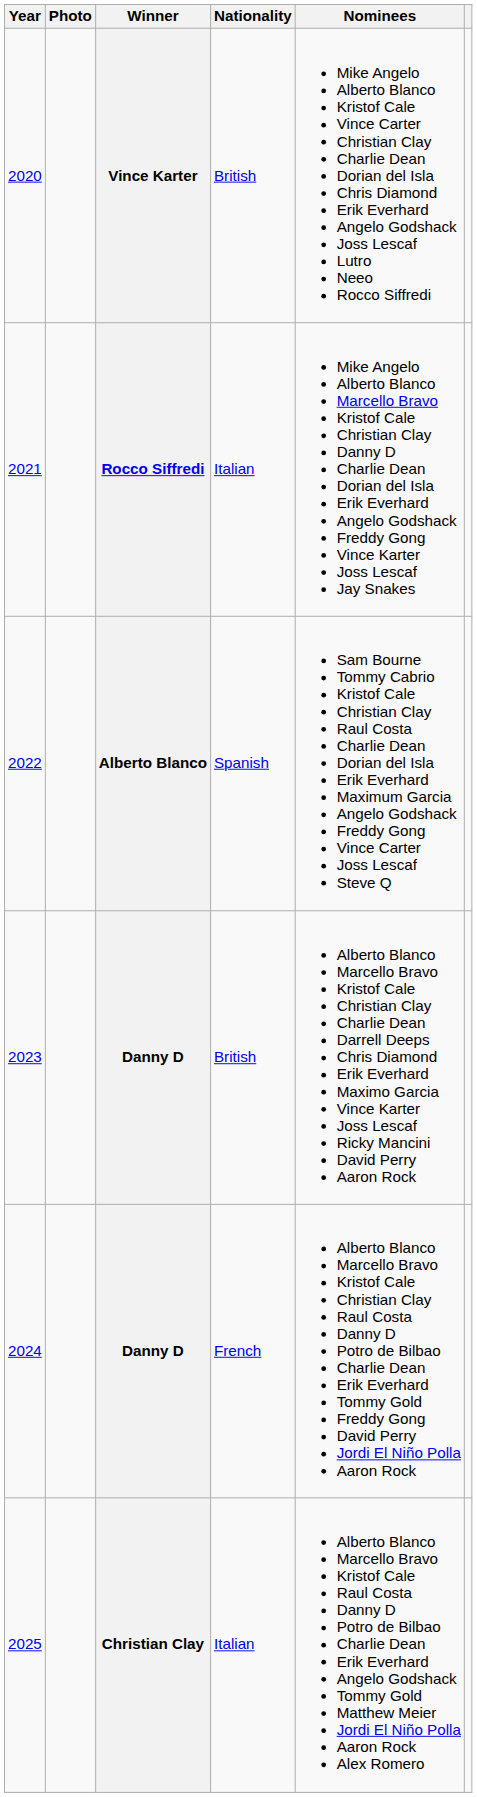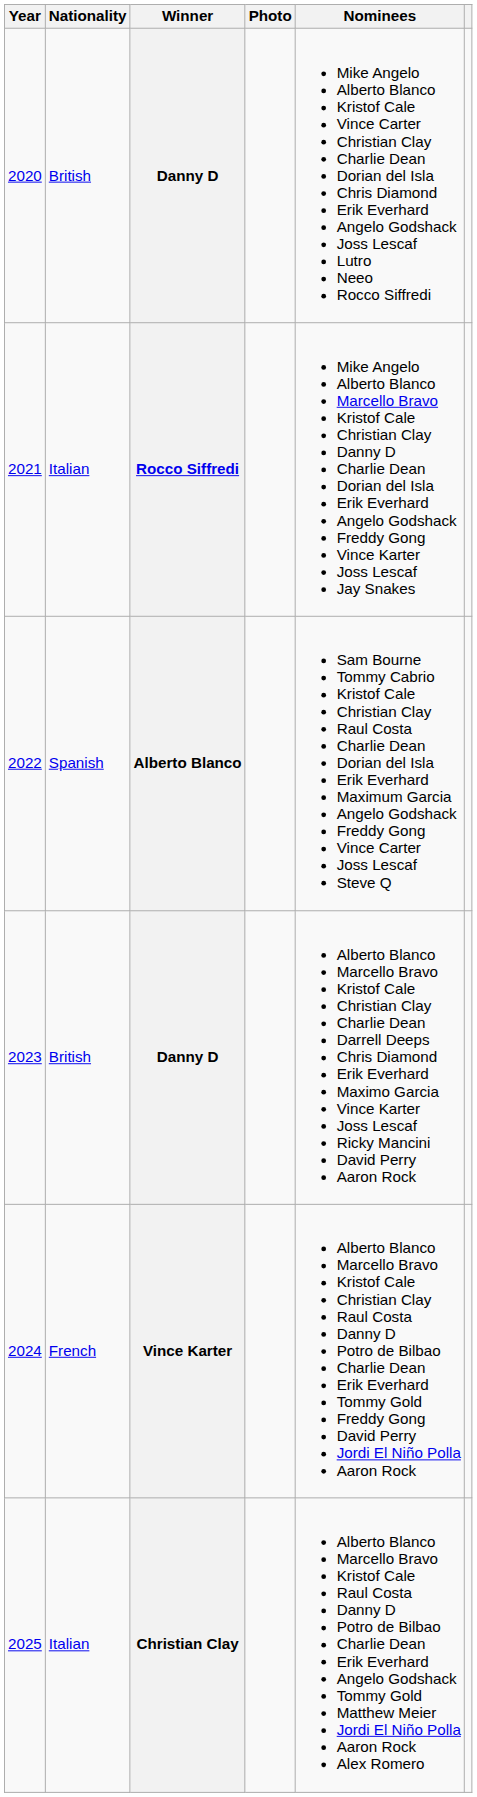 <table Class="wikitable sortable">
 <tr>
 <th>Year</th>
+<th>Nationality</th>
+<th>Winner</th>
 <th>Photo</th>
-<th>Winner</th>
-<th>Nationality</th>
 <th>Nominees</th>
 <th></th>
 </tr>
 <tr>
 <td><a href='#'>2020</a></td>
+<td> <a href='#'>British</a></td>
+<th>Danny D</th>
 <td></td>
-<th>Vince Karter</th>
-<td> <a href='#'>British</a></td>
 <td valign="top"><br><ul><li> Mike Angelo</li><li> Alberto Blanco</li><li> Kristof Cale</li><li> Vince Carter</li><li> Christian Clay</li><li> Charlie Dean</li><li> Dorian del Isla</li><li> Chris Diamond</li><li> Erik Everhard</li><li> Angelo Godshack</li><li> Joss Lescaf</li><li> Lutro</li><li> Neeo</li><li> Rocco Siffredi</li></ul></td>
 <td></td>
 </tr>
 <tr>
 <td><a href='#'>2021</a></td>
+<td> <a href='#'>Italian</a></td>
+<th><a href='#'>Rocco Siffredi</a></th>
 <td></td>
-<th><a href='#'>Rocco Siffredi</a></th>
-<td> <a href='#'>Italian</a></td>
 <td valign="top"><br><ul><li> Mike Angelo</li><li> Alberto Blanco</li><li> <a href='#'>Marcello Bravo</a></li><li> Kristof Cale</li><li> Christian Clay</li><li> Danny D</li><li> Charlie Dean</li><li> Dorian del Isla</li><li> Erik Everhard</li><li> Angelo Godshack</li><li> Freddy Gong</li><li> Vince Karter</li><li> Joss Lescaf</li><li> Jay Snakes</li></ul></td>
 <td></td>
 </tr>
 <tr>
 <td><a href='#'>2022</a></td>
+<td> <a href='#'>Spanish</a></td>
+<th>Alberto Blanco</th>
 <td></td>
-<th>Alberto Blanco</th>
-<td> <a href='#'>Spanish</a></td>
 <td valign="top"><br><ul><li> Sam Bourne</li><li> Tommy Cabrio</li><li> Kristof Cale</li><li> Christian Clay</li><li> Raul Costa</li><li> Charlie Dean</li><li> Dorian del Isla</li><li> Erik Everhard</li><li> Maximum Garcia</li><li> Angelo Godshack</li><li> Freddy Gong</li><li> Vince Carter</li><li> Joss Lescaf</li><li> Steve Q</li></ul></td>
 <td></td>
 </tr>
 <tr>
 <td><a href='#'>2023</a></td>
+<td> <a href='#'>British</a></td>
+<th>Danny D</th>
 <td></td>
-<th>Danny D</th>
-<td> <a href='#'>British</a></td>
 <td valign="top"><br><ul><li> Alberto Blanco</li><li> Marcello Bravo</li><li> Kristof Cale</li><li> Christian Clay</li><li> Charlie Dean</li><li> Darrell Deeps</li><li> Chris Diamond</li><li> Erik Everhard</li><li> Maximo Garcia</li><li> Vince Karter</li><li> Joss Lescaf</li><li> Ricky Mancini</li><li> David Perry</li><li> Aaron Rock</li></ul></td>
 <td></td>
 </tr>
 <tr>
 <td><a href='#'>2024</a></td>
+<td> <a href='#'>French</a></td>
+<th>Vince Karter</th>
 <td></td>
-<th>Danny D</th>
-<td> <a href='#'>French</a></td>
 <td valign="top"><br><ul><li> Alberto Blanco</li><li> Marcello Bravo</li><li> Kristof Cale</li><li> Christian Clay</li><li> Raul Costa</li><li> Danny D</li><li> Potro de Bilbao</li><li> Charlie Dean</li><li> Erik Everhard</li><li> Tommy Gold</li><li> Freddy Gong</li><li> David Perry</li><li> <a href='#'>Jordi El Niño Polla</a></li><li> Aaron Rock</li></ul></td>
 <td></td>
 </tr>
 <tr>
 <td><a href='#'>2025</a></td>
+<td> <a href='#'>Italian</a></td>
+<th>Christian Clay</th>
 <td></td>
-<th>Christian Clay</th>
-<td> <a href='#'>Italian</a></td>
 <td valign="top"><br><ul><li> Alberto Blanco</li><li> Marcello Bravo</li><li> Kristof Cale</li><li> Raul Costa</li><li> Danny D</li><li> Potro de Bilbao</li><li> Charlie Dean</li><li> Erik Everhard</li><li> Angelo Godshack</li><li> Tommy Gold</li><li> Matthew Meier</li><li> <a href='#'>Jordi El Niño Polla</a></li><li> Aaron Rock</li><li> Alex Romero</li></ul></td>
 <td></td>
 </tr>
 </table>
